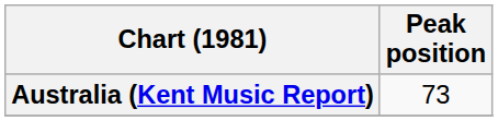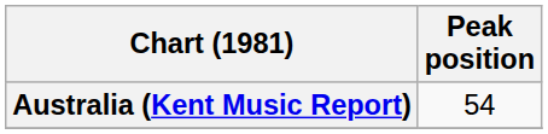 <table class="wikitable sortable plainrowheaders" style="text-align:center">
 <tr>
 <th>Chart (1981)</th>
 <th>Peak<br>position</th>
 </tr>
 <tr>
 <th scope="row">Australia (<a href='#'>Kent Music Report</a>)</th>
-<td>73</td>
+<td>54</td>
 </tr>
 <tr>
 </tr>
 <tr>
 </tr>
 </table>
